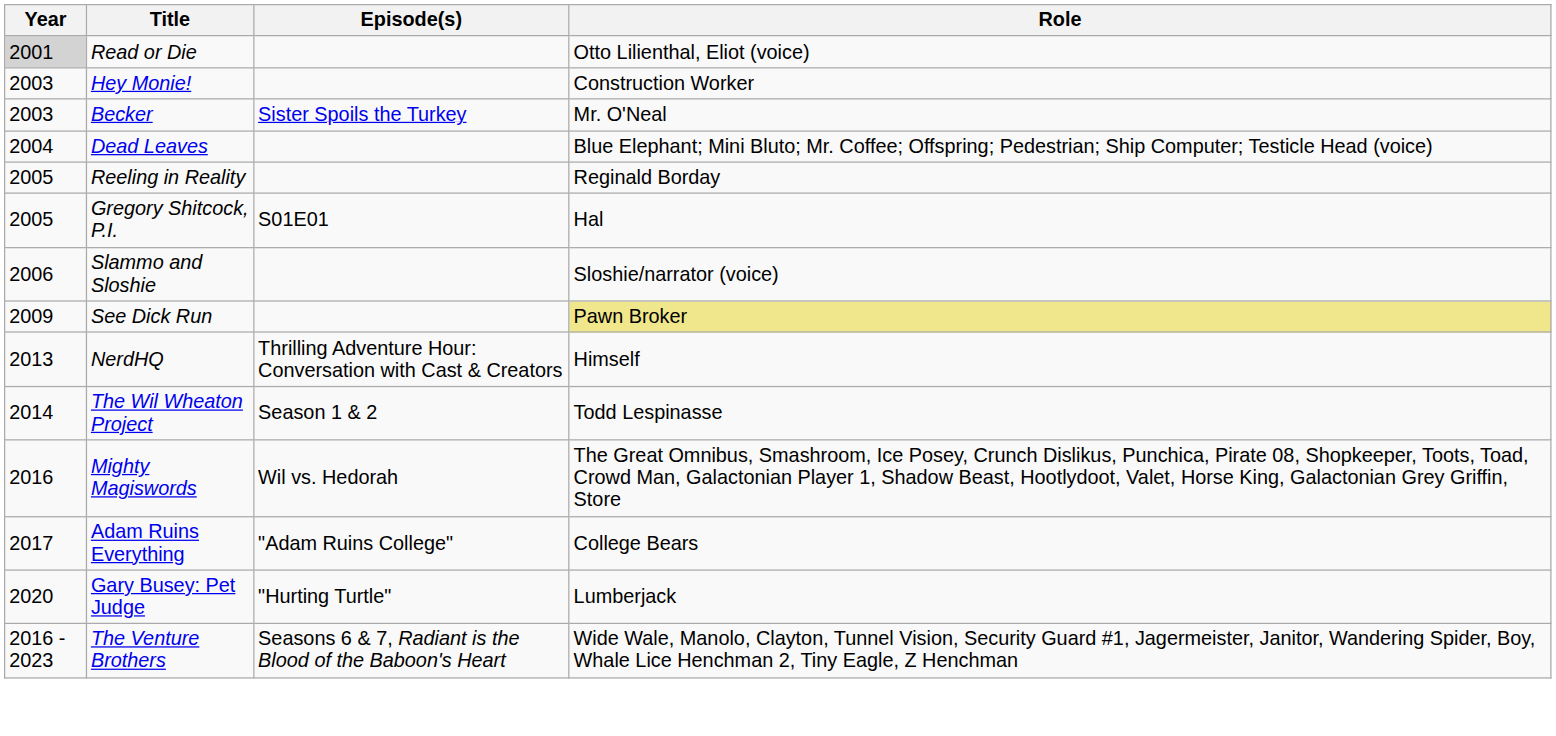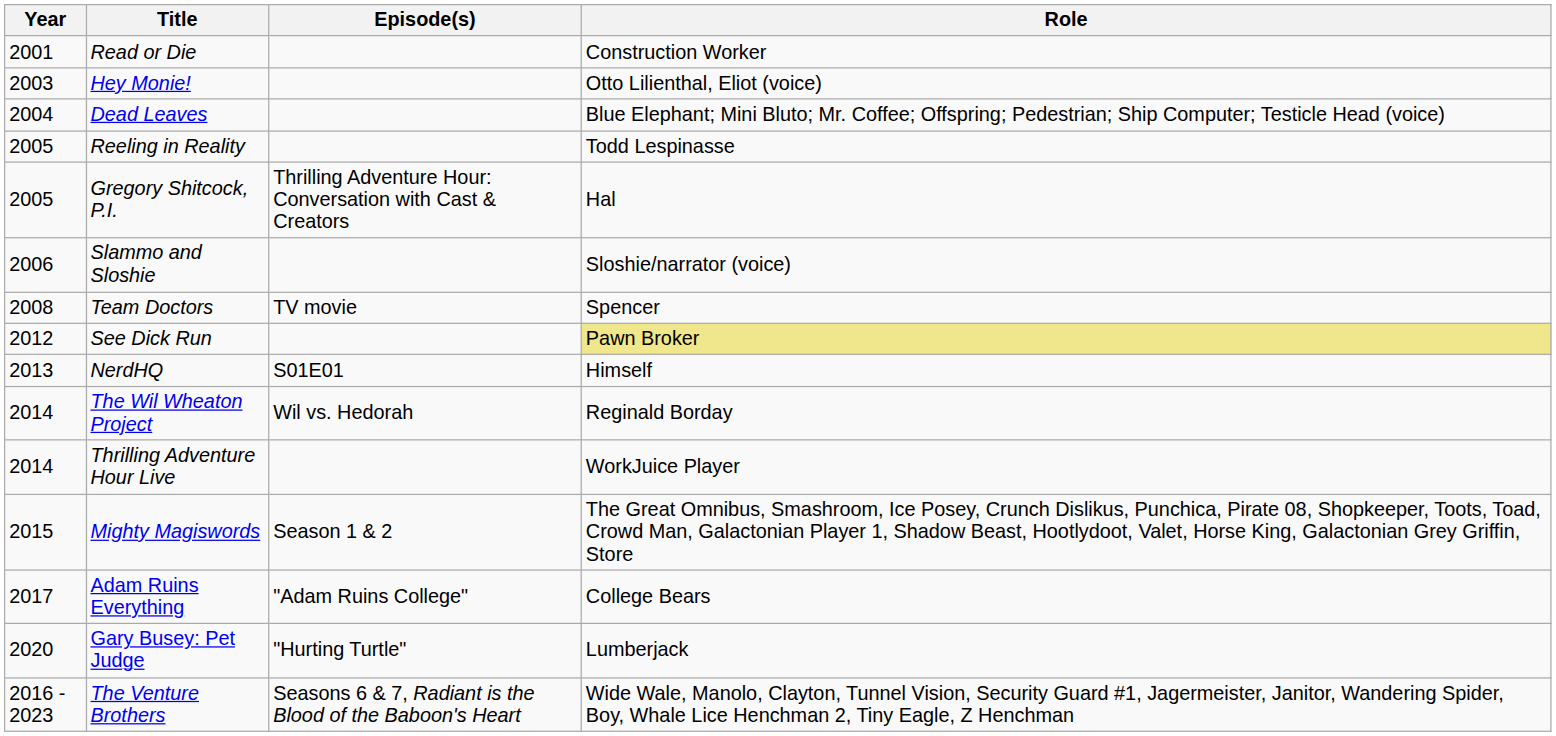 <table class="wikitable sortable">
 <tr>
 <th>Year</th>
 <th>Title</th>
 <th>Episode(s)</th>
 <th>Role</th>
 </tr>
 <tr>
-<td style="background: lightgrey;">2001</td>
+<td>2001</td>
 <td><em>Read or Die</em></td>
 <td></td>
-<td>Otto Lilienthal, Eliot (voice)</td>
+<td>Construction Worker</td>
 </tr>
 <tr>
 <td>2003</td>
 <td><em><a href='#'>Hey Monie!</a></em></td>
 <td></td>
-<td>Construction Worker</td>
-</tr>
-<tr>
-<td>2003</td>
-<td><em><a href='#'>Becker</a></em></td>
-<td><a href='#'>Sister Spoils the Turkey</a></td>
-<td>Mr. O'Neal</td>
+<td>Otto Lilienthal, Eliot (voice)</td>
 </tr>
 <tr>
 <td>2004</td>
 <td><em><a href='#'>Dead Leaves</a></em></td>
 <td></td>
 <td>Blue Elephant; Mini Bluto; Mr. Coffee; Offspring; Pedestrian; Ship Computer; Testicle Head (voice)</td>
 </tr>
 <tr>
 <td>2005</td>
 <td><em>Reeling in Reality</em></td>
 <td></td>
-<td>Reginald Borday</td>
+<td>Todd Lespinasse</td>
 </tr>
 <tr>
 <td>2005</td>
 <td><em>Gregory Shitcock, P.I.</em></td>
-<td>S01E01</td>
+<td>Thrilling Adventure Hour: Conversation with Cast & Creators</td>
 <td>Hal</td>
 </tr>
 <tr>
 <td>2006</td>
 <td><em>Slammo and Sloshie</em></td>
 <td></td>
 <td>Sloshie/narrator (voice)</td>
 </tr>
 <tr>
-<td>2009</td>
+<td>2008</td>
+<td><em>Team Doctors</em></td>
+<td>TV movie</td>
+<td>Spencer</td>
+</tr>
+<tr>
+<td>2012</td>
 <td><em>See Dick Run</em></td>
 <td></td>
 <td style="background: khaki;">Pawn Broker</td>
 </tr>
 <tr>
 <td>2013</td>
 <td><em>NerdHQ</em></td>
-<td>Thrilling Adventure Hour: Conversation with Cast & Creators</td>
+<td>S01E01</td>
 <td>Himself</td>
 </tr>
 <tr>
 <td>2014</td>
 <td><em><a href='#'>The Wil Wheaton Project</a></em></td>
-<td>Season 1 & 2</td>
-<td>Todd Lespinasse</td>
+<td>Wil vs. Hedorah</td>
+<td>Reginald Borday</td>
 </tr>
 <tr>
-<td>2016</td>
+<td>2014</td>
+<td><em>Thrilling Adventure Hour Live</em></td>
+<td></td>
+<td>WorkJuice Player</td>
+</tr>
+<tr>
+<td>2015</td>
 <td><em><a href='#'>Mighty Magiswords</a></em></td>
-<td>Wil vs. Hedorah</td>
+<td>Season 1 & 2</td>
 <td>The Great Omnibus, Smashroom, Ice Posey, Crunch Dislikus, Punchica, Pirate 08, Shopkeeper, Toots, Toad, Crowd Man, Galactonian Player 1, Shadow Beast, Hootlydoot, Valet, Horse King, Galactonian Grey Griffin, Store</td>
 </tr>
 <tr>
 <td>2017</td>
 <td><a href='#'>Adam Ruins Everything</a></td>
 <td>"Adam Ruins College"</td>
 <td>College Bears</td>
 </tr>
 <tr>
 <td>2020</td>
 <td><a href='#'>Gary Busey: Pet Judge</a></td>
 <td>"Hurting Turtle"</td>
 <td>Lumberjack</td>
 </tr>
 <tr>
 <td>2016 - 2023</td>
 <td><em><a href='#'>The Venture Brothers</a></em></td>
 <td>Seasons 6 & 7, <em>Radiant is the Blood of the Baboon's Heart</em></td>
 <td>Wide Wale, Manolo, Clayton, Tunnel Vision, Security Guard #1, Jagermeister, Janitor, Wandering Spider, Boy, Whale Lice Henchman 2, Tiny Eagle, Z Henchman</td>
 </tr>
 </table>
